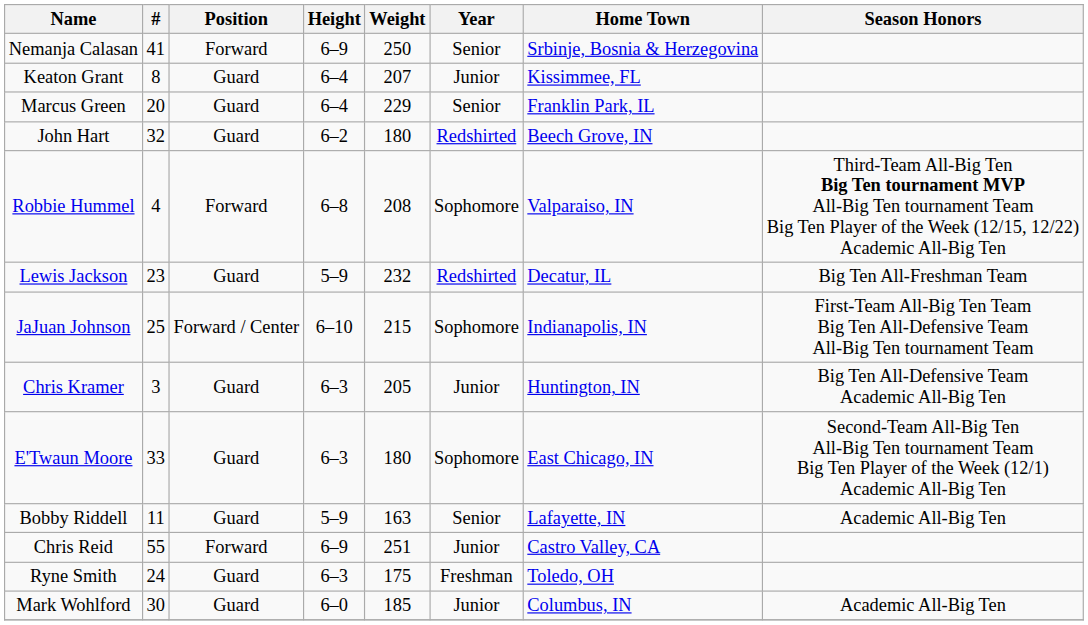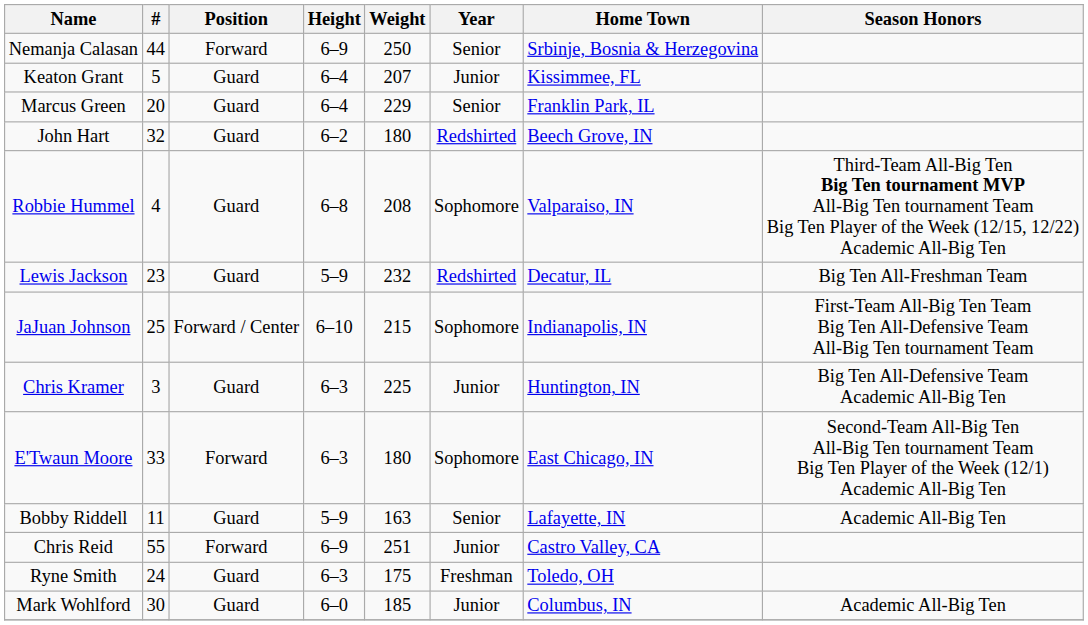 <table class="wikitable" style="text-align: center;">
 <tr>
 <th>Name </th>
 <th>#</th>
 <th>Position</th>
 <th>Height</th>
 <th>Weight</th>
 <th>Year</th>
 <th>Home Town</th>
 <th>Season Honors</th>
 </tr>
 <tr>
 <td>Nemanja Calasan</td>
-<td>41</td>
+<td>44</td>
 <td>Forward</td>
 <td>6–9</td>
 <td>250</td>
 <td>Senior</td>
 <td align="left"><a href='#'>Srbinje, Bosnia & Herzegovina</a></td>
 <td></td>
 </tr>
 <tr>
 <td>Keaton Grant</td>
-<td>8</td>
+<td>5</td>
 <td>Guard</td>
 <td>6–4</td>
 <td>207</td>
 <td>Junior</td>
 <td align="left"><a href='#'>Kissimmee, FL</a></td>
 <td></td>
 </tr>
 <tr>
 <td>Marcus Green</td>
 <td>20</td>
 <td>Guard</td>
 <td>6–4</td>
 <td>229</td>
 <td>Senior</td>
 <td align="left"><a href='#'>Franklin Park, IL</a></td>
 <td></td>
 </tr>
 <tr>
 <td>John Hart</td>
 <td>32</td>
 <td>Guard</td>
 <td>6–2</td>
 <td>180</td>
 <td><a href='#'>Redshirted</a></td>
 <td align="left"><a href='#'>Beech Grove, IN</a></td>
 <td></td>
 </tr>
 <tr>
 <td><a href='#'>Robbie Hummel</a></td>
 <td>4</td>
-<td>Forward</td>
+<td>Guard</td>
 <td>6–8</td>
 <td>208</td>
 <td>Sophomore</td>
 <td align="left"><a href='#'>Valparaiso, IN</a></td>
 <td>Third-Team All-Big Ten<br><strong>Big Ten tournament MVP</strong><br>All-Big Ten tournament Team<br>Big Ten Player of the Week (12/15, 12/22)<br>Academic All-Big Ten</td>
 </tr>
 <tr>
 <td><a href='#'>Lewis Jackson</a></td>
 <td>23</td>
 <td>Guard</td>
 <td>5–9</td>
 <td>232</td>
 <td><a href='#'>Redshirted</a></td>
 <td align="left"><a href='#'>Decatur, IL</a></td>
 <td>Big Ten All-Freshman Team</td>
 </tr>
 <tr>
 <td><a href='#'>JaJuan Johnson</a></td>
 <td>25</td>
 <td>Forward / Center</td>
 <td>6–10</td>
 <td>215</td>
 <td>Sophomore</td>
 <td align="left"><a href='#'>Indianapolis, IN</a></td>
 <td>First-Team All-Big Ten Team<br>Big Ten All-Defensive Team<br>All-Big Ten tournament Team</td>
 </tr>
 <tr>
 <td><a href='#'>Chris Kramer</a></td>
 <td>3</td>
 <td>Guard</td>
 <td>6–3</td>
-<td>205</td>
+<td>225</td>
 <td>Junior</td>
 <td align="left"><a href='#'>Huntington, IN</a></td>
 <td>Big Ten All-Defensive Team<br>Academic All-Big Ten</td>
 </tr>
 <tr>
 <td><a href='#'>E'Twaun Moore</a></td>
 <td>33</td>
-<td>Guard</td>
+<td>Forward</td>
 <td>6–3</td>
 <td>180</td>
 <td>Sophomore</td>
 <td align="left"><a href='#'>East Chicago, IN</a></td>
 <td>Second-Team All-Big Ten<br>All-Big Ten tournament Team<br>Big Ten Player of the Week (12/1)<br>Academic All-Big Ten</td>
 </tr>
 <tr>
 <td>Bobby Riddell</td>
 <td>11</td>
 <td>Guard</td>
 <td>5–9</td>
 <td>163</td>
 <td>Senior</td>
 <td align="left"><a href='#'>Lafayette, IN</a></td>
 <td>Academic All-Big Ten</td>
 </tr>
 <tr>
 <td>Chris Reid</td>
 <td>55</td>
 <td>Forward</td>
 <td>6–9</td>
 <td>251</td>
 <td>Junior</td>
 <td align="left"><a href='#'>Castro Valley, CA</a></td>
 <td></td>
 </tr>
 <tr>
 <td>Ryne Smith</td>
 <td>24</td>
 <td>Guard</td>
 <td>6–3</td>
 <td>175</td>
 <td>Freshman</td>
 <td align="left"><a href='#'>Toledo, OH</a></td>
 <td></td>
 </tr>
 <tr>
 <td>Mark Wohlford</td>
 <td>30</td>
 <td>Guard</td>
 <td>6–0</td>
 <td>185</td>
 <td>Junior</td>
 <td align="left"><a href='#'>Columbus, IN</a></td>
 <td>Academic All-Big Ten</td>
 </tr>
 <tr>
 </tr>
 </table>
